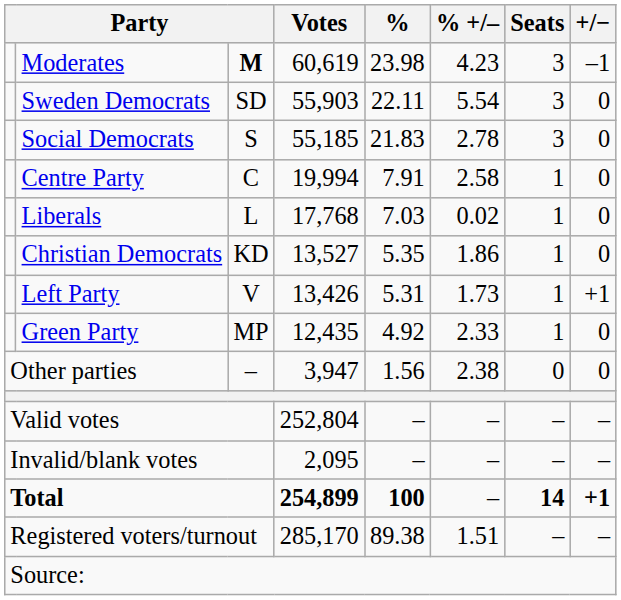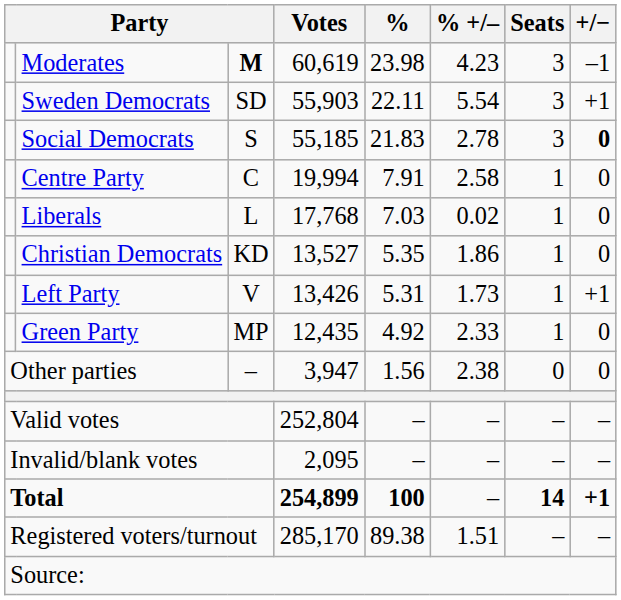 <table class=wikitable style=text-align:right>
 <tr>
 <th colspan=3>Party</th>
 <th>Votes</th>
 <th>%</th>
 <th>% +/–</th>
 <th>Seats</th>
 <th>+/−</th>
 </tr>
 <tr>
 <td bgcolor=></td>
 <td align=left><a href='#'>Moderates</a></td>
 <td align=center><strong>M</strong></td>
 <td>60,619</td>
 <td>23.98</td>
 <td> 4.23</td>
 <td>3</td>
 <td>–1</td>
 </tr>
 <tr>
 <td bgcolor=></td>
 <td align=left><a href='#'>Sweden Democrats</a></td>
 <td align=center>SD</td>
 <td>55,903</td>
 <td>22.11</td>
 <td> 5.54</td>
 <td>3</td>
-<td>0</td>
+<td>+1</td>
 </tr>
 <tr>
 <td bgcolor=></td>
 <td align=left><a href='#'>Social Democrats</a></td>
 <td align=center>S</td>
 <td>55,185</td>
 <td>21.83</td>
 <td> 2.78</td>
 <td>3</td>
-<td>0</td>
+<td><strong>0</strong></td>
 </tr>
 <tr>
 <td bgcolor=></td>
 <td align=left><a href='#'>Centre Party</a></td>
 <td align=center>C</td>
 <td>19,994</td>
 <td>7.91</td>
 <td> 2.58</td>
 <td>1</td>
 <td>0</td>
 </tr>
 <tr>
 <td bgcolor=></td>
 <td align=left><a href='#'>Liberals</a></td>
 <td align=center>L</td>
 <td>17,768</td>
 <td>7.03</td>
 <td> 0.02</td>
 <td>1</td>
 <td>0</td>
 </tr>
 <tr>
 <td bgcolor=></td>
 <td align=left><a href='#'>Christian Democrats</a></td>
 <td align=center>KD</td>
 <td>13,527</td>
 <td>5.35</td>
 <td> 1.86</td>
 <td>1</td>
 <td>0</td>
 </tr>
 <tr>
 <td bgcolor=></td>
 <td align=left><a href='#'>Left Party</a></td>
 <td align=center>V</td>
 <td>13,426</td>
 <td>5.31</td>
 <td> 1.73</td>
 <td>1</td>
 <td>+1</td>
 </tr>
 <tr>
 <td bgcolor=></td>
 <td align=left><a href='#'>Green Party</a></td>
 <td align=center>MP</td>
 <td>12,435</td>
 <td>4.92</td>
 <td> 2.33</td>
 <td>1</td>
 <td>0</td>
 </tr>
 <tr>
 <td align=left colspan=2>Other parties</td>
 <td align=center>–</td>
 <td>3,947</td>
 <td>1.56</td>
 <td> 2.38</td>
 <td>0</td>
 <td>0</td>
 </tr>
 <tr>
 <th colspan=8></th>
 </tr>
 <tr>
 <td align=left colspan=3>Valid votes</td>
 <td>252,804</td>
 <td>–</td>
 <td>–</td>
 <td>–</td>
 <td>–</td>
 </tr>
 <tr>
 <td align=left colspan=3>Invalid/blank votes</td>
 <td>2,095</td>
 <td>–</td>
 <td>–</td>
 <td>–</td>
 <td>–</td>
 </tr>
 <tr>
 <td align=left colspan=3><strong>Total</strong></td>
 <td><strong>254,899</strong></td>
 <td><strong>100</strong></td>
 <td>–</td>
 <td><strong>14</strong></td>
 <td><strong>+1</strong></td>
 </tr>
 <tr>
 <td align=left colspan=3>Registered voters/turnout</td>
 <td>285,170</td>
 <td>89.38</td>
 <td> 1.51</td>
 <td>–</td>
 <td>–</td>
 </tr>
 <tr>
 <td colspan=8 align=left>Source: </td>
 </tr>
 </table>
